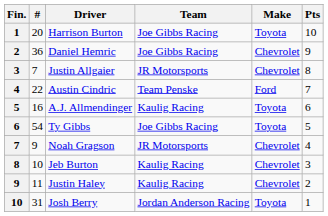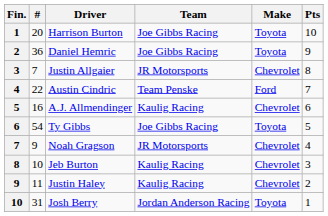 <table class="wikitable" style="font-size:95%">
 <tr>
 <th>Fin.</th>
 <th>#</th>
 <th>Driver</th>
 <th>Team</th>
 <th>Make</th>
 <th>Pts</th>
 </tr>
 <tr>
 <th>1</th>
 <td>20</td>
 <td><a href='#'>Harrison Burton</a></td>
 <td><a href='#'>Joe Gibbs Racing</a></td>
 <td><a href='#'>Toyota</a></td>
 <td>10</td>
 </tr>
 <tr>
 <th>2</th>
 <td>36</td>
 <td><a href='#'>Daniel Hemric</a></td>
 <td><a href='#'>Joe Gibbs Racing</a></td>
-<td><a href='#'>Chevrolet</a></td>
+<td><a href='#'>Toyota</a></td>
 <td>9</td>
 </tr>
 <tr>
 <th>3</th>
 <td>7</td>
 <td><a href='#'>Justin Allgaier</a></td>
 <td><a href='#'>JR Motorsports</a></td>
 <td><a href='#'>Chevrolet</a></td>
 <td>8</td>
 </tr>
 <tr>
 <th>4</th>
 <td>22</td>
 <td><a href='#'>Austin Cindric</a></td>
 <td><a href='#'>Team Penske</a></td>
 <td><a href='#'>Ford</a></td>
 <td>7</td>
 </tr>
 <tr>
 <th>5</th>
 <td>16</td>
 <td><a href='#'>A.J. Allmendinger</a></td>
 <td><a href='#'>Kaulig Racing</a></td>
-<td><a href='#'>Toyota</a></td>
+<td><a href='#'>Chevrolet</a></td>
 <td>6</td>
 </tr>
 <tr>
 <th>6</th>
 <td>54</td>
 <td><a href='#'>Ty Gibbs</a></td>
 <td><a href='#'>Joe Gibbs Racing</a></td>
 <td><a href='#'>Toyota</a></td>
 <td>5</td>
 </tr>
 <tr>
 <th>7</th>
 <td>9</td>
 <td><a href='#'>Noah Gragson</a></td>
 <td><a href='#'>JR Motorsports</a></td>
 <td><a href='#'>Chevrolet</a></td>
 <td>4</td>
 </tr>
 <tr>
 <th>8</th>
 <td>10</td>
 <td><a href='#'>Jeb Burton</a></td>
 <td><a href='#'>Kaulig Racing</a></td>
 <td><a href='#'>Chevrolet</a></td>
 <td>3</td>
 </tr>
 <tr>
 <th>9</th>
 <td>11</td>
 <td><a href='#'>Justin Haley</a></td>
 <td><a href='#'>Kaulig Racing</a></td>
 <td><a href='#'>Chevrolet</a></td>
 <td>2</td>
 </tr>
 <tr>
 <th>10</th>
 <td>31</td>
 <td><a href='#'>Josh Berry</a></td>
 <td><a href='#'>Jordan Anderson Racing</a></td>
 <td><a href='#'>Toyota</a></td>
 <td>1</td>
 </tr>
 </table>
